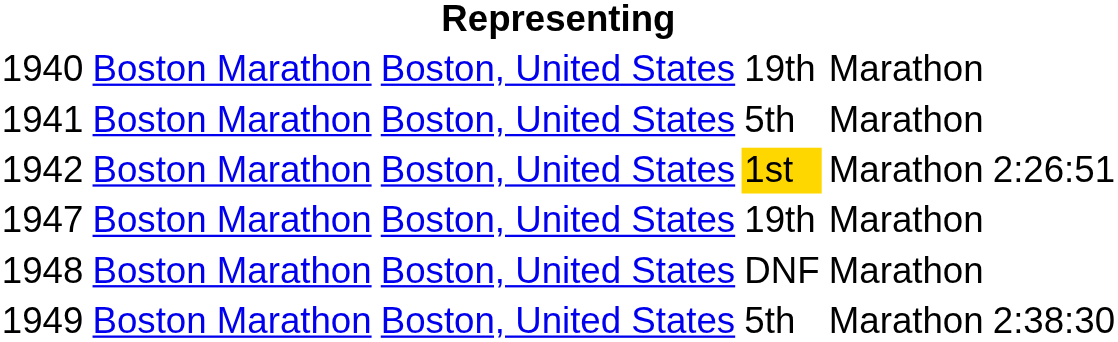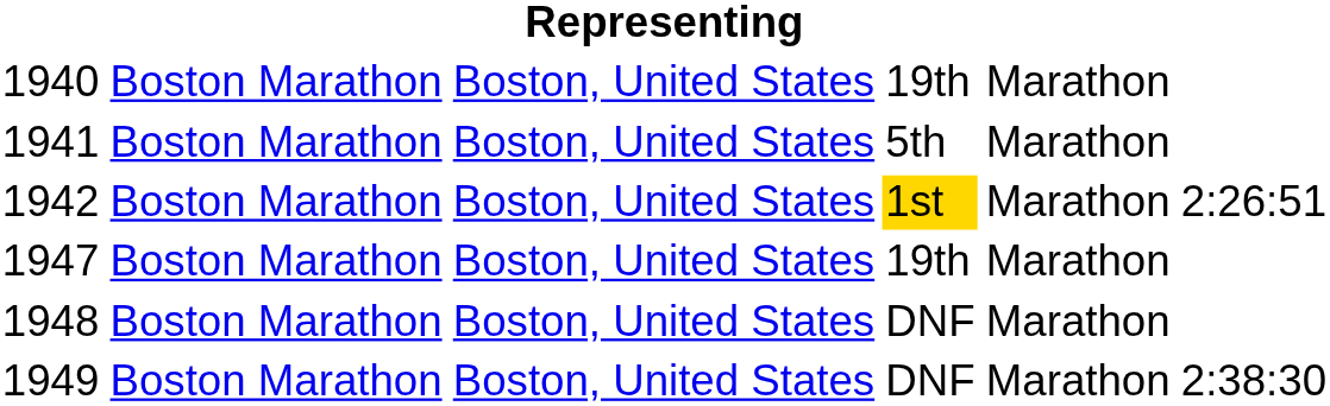 <table>
 <tr>
 <th colspan="6">Representing </th>
 </tr>
 <tr>
 <td>1940</td>
 <td><a href='#'>Boston Marathon</a></td>
 <td><a href='#'>Boston, United States</a></td>
 <td>19th</td>
 <td>Marathon</td>
 <td></td>
 </tr>
 <tr>
 <td>1941</td>
 <td><a href='#'>Boston Marathon</a></td>
 <td><a href='#'>Boston, United States</a></td>
 <td>5th</td>
 <td>Marathon</td>
 <td></td>
 </tr>
 <tr>
 <td>1942</td>
 <td><a href='#'>Boston Marathon</a></td>
 <td><a href='#'>Boston, United States</a></td>
 <td bgcolor="gold">1st</td>
 <td>Marathon</td>
 <td>2:26:51</td>
 </tr>
 <tr>
 <td>1947</td>
 <td><a href='#'>Boston Marathon</a></td>
 <td><a href='#'>Boston, United States</a></td>
 <td>19th</td>
 <td>Marathon</td>
 </tr>
 <tr>
 <td>1948</td>
 <td><a href='#'>Boston Marathon</a></td>
 <td><a href='#'>Boston, United States</a></td>
 <td>DNF</td>
 <td>Marathon</td>
 <td></td>
 </tr>
 <tr>
 <td>1949</td>
 <td><a href='#'>Boston Marathon</a></td>
 <td><a href='#'>Boston, United States</a></td>
-<td>5th</td>
+<td>DNF</td>
 <td>Marathon</td>
 <td>2:38:30</td>
 </tr>
 <tr>
 </tr>
 </table>
